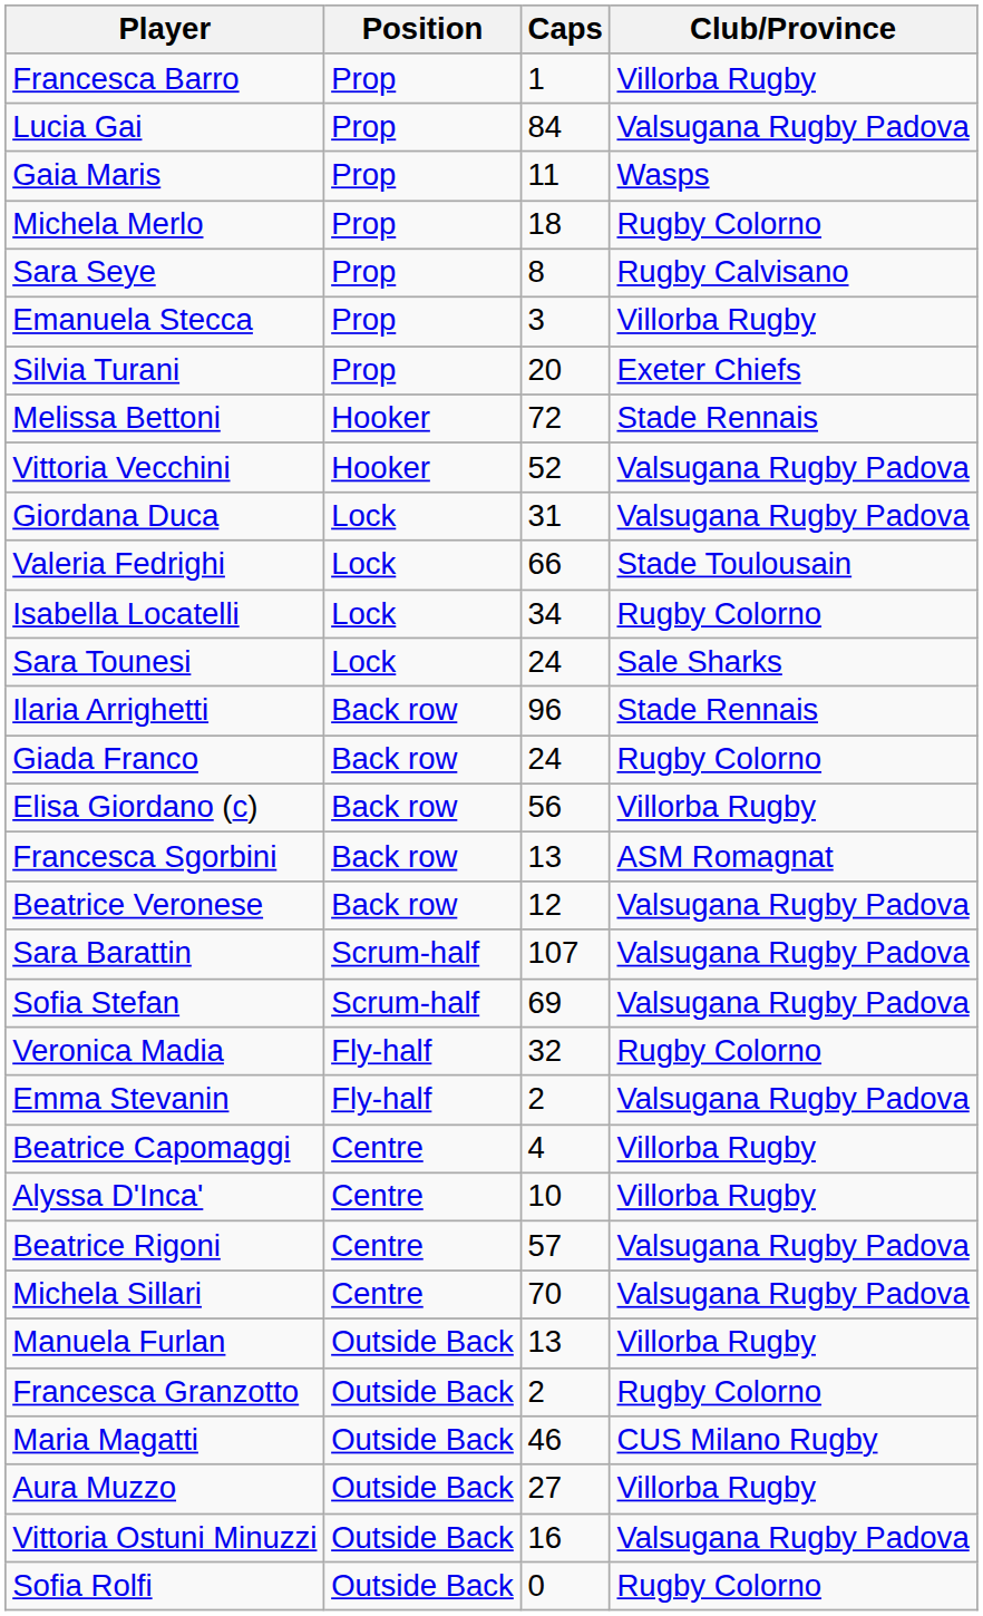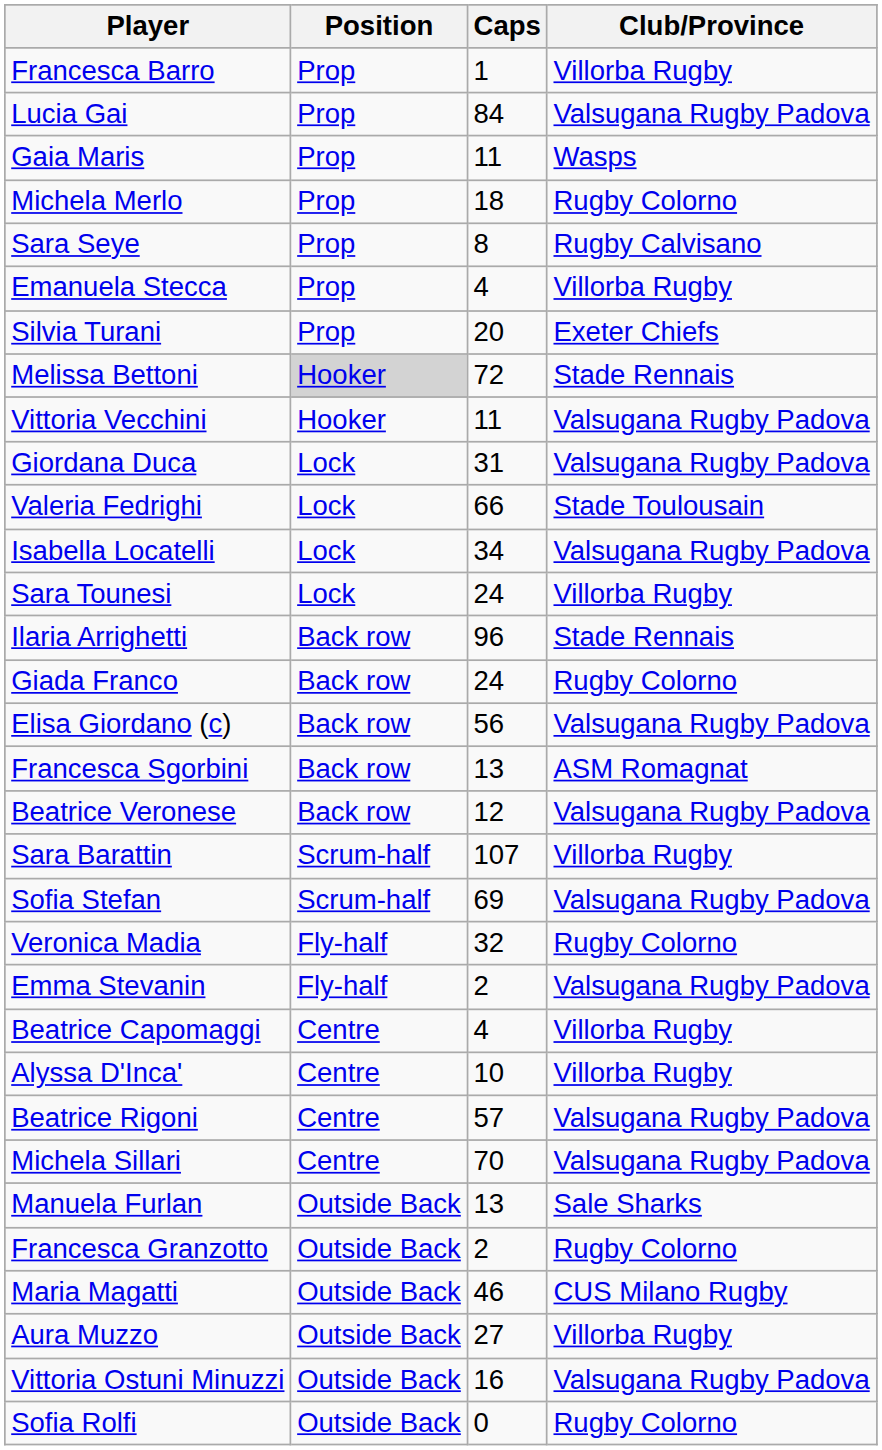 <table class="wikitable sortable">
 <tr>
 <th>Player</th>
 <th>Position</th>
 <th>Caps</th>
 <th>Club/Province</th>
 </tr>
 <tr>
 <td><a href='#'>Francesca Barro</a></td>
 <td><a href='#'>Prop</a></td>
 <td>1</td>
 <td> <a href='#'>Villorba Rugby</a></td>
 </tr>
 <tr>
 <td><a href='#'>Lucia Gai</a></td>
 <td><a href='#'>Prop</a></td>
 <td>84</td>
 <td> <a href='#'>Valsugana Rugby Padova</a></td>
 </tr>
 <tr>
 <td><a href='#'>Gaia Maris</a></td>
 <td><a href='#'>Prop</a></td>
 <td>11</td>
 <td> <a href='#'>Wasps</a></td>
 </tr>
 <tr>
 <td><a href='#'>Michela Merlo</a></td>
 <td><a href='#'>Prop</a></td>
 <td>18</td>
 <td> <a href='#'>Rugby Colorno</a></td>
 </tr>
 <tr>
 <td><a href='#'>Sara Seye</a></td>
 <td><a href='#'>Prop</a></td>
 <td>8</td>
 <td> <a href='#'>Rugby Calvisano</a></td>
 </tr>
 <tr>
 <td><a href='#'>Emanuela Stecca</a></td>
 <td><a href='#'>Prop</a></td>
-<td>3</td>
+<td>4</td>
 <td> <a href='#'>Villorba Rugby</a></td>
 </tr>
 <tr>
 <td><a href='#'>Silvia Turani</a></td>
 <td><a href='#'>Prop</a></td>
 <td>20</td>
 <td> <a href='#'>Exeter Chiefs</a></td>
 </tr>
 <tr>
 <td><a href='#'>Melissa Bettoni</a></td>
-<td><a href='#'>Hooker</a></td>
+<td style="background: lightgrey;"><a href='#'>Hooker</a></td>
 <td>72</td>
 <td> <a href='#'>Stade Rennais</a></td>
 </tr>
 <tr>
 <td><a href='#'>Vittoria Vecchini</a></td>
 <td><a href='#'>Hooker</a></td>
-<td>52</td>
+<td>11</td>
 <td> <a href='#'>Valsugana Rugby Padova</a></td>
 </tr>
 <tr>
 <td><a href='#'>Giordana Duca</a></td>
 <td><a href='#'>Lock</a></td>
 <td>31</td>
 <td> <a href='#'>Valsugana Rugby Padova</a></td>
 </tr>
 <tr>
 <td><a href='#'>Valeria Fedrighi</a></td>
 <td><a href='#'>Lock</a></td>
 <td>66</td>
 <td> <a href='#'>Stade Toulousain</a></td>
 </tr>
 <tr>
 <td><a href='#'>Isabella Locatelli</a></td>
 <td><a href='#'>Lock</a></td>
 <td>34</td>
-<td> <a href='#'>Rugby Colorno</a></td>
+<td> <a href='#'>Valsugana Rugby Padova</a></td>
 </tr>
 <tr>
 <td><a href='#'>Sara Tounesi</a></td>
 <td><a href='#'>Lock</a></td>
 <td>24</td>
-<td> <a href='#'>Sale Sharks</a></td>
+<td> <a href='#'>Villorba Rugby</a></td>
 </tr>
 <tr>
 <td><a href='#'>Ilaria Arrighetti</a></td>
 <td><a href='#'>Back row</a></td>
 <td>96</td>
 <td> <a href='#'>Stade Rennais</a></td>
 </tr>
 <tr>
 <td><a href='#'>Giada Franco</a></td>
 <td><a href='#'>Back row</a></td>
 <td>24</td>
 <td> <a href='#'>Rugby Colorno</a></td>
 </tr>
 <tr>
 <td><a href='#'>Elisa Giordano</a> (<a href='#'>c</a>)</td>
 <td><a href='#'>Back row</a></td>
 <td>56</td>
-<td> <a href='#'>Villorba Rugby</a></td>
+<td> <a href='#'>Valsugana Rugby Padova</a></td>
 </tr>
 <tr>
 <td><a href='#'>Francesca Sgorbini</a></td>
 <td><a href='#'>Back row</a></td>
 <td>13</td>
 <td> <a href='#'>ASM Romagnat</a></td>
 </tr>
 <tr>
 <td><a href='#'>Beatrice Veronese</a></td>
 <td><a href='#'>Back row</a></td>
 <td>12</td>
 <td> <a href='#'>Valsugana Rugby Padova</a></td>
 </tr>
 <tr>
 <td><a href='#'>Sara Barattin</a></td>
 <td><a href='#'>Scrum-half</a></td>
 <td>107</td>
-<td> <a href='#'>Valsugana Rugby Padova</a></td>
+<td> <a href='#'>Villorba Rugby</a></td>
 </tr>
 <tr>
 <td><a href='#'>Sofia Stefan</a></td>
 <td><a href='#'>Scrum-half</a></td>
 <td>69</td>
 <td> <a href='#'>Valsugana Rugby Padova</a></td>
 </tr>
 <tr>
 <td><a href='#'>Veronica Madia</a></td>
 <td><a href='#'>Fly-half</a></td>
 <td>32</td>
 <td> <a href='#'>Rugby Colorno</a></td>
 </tr>
 <tr>
 <td><a href='#'>Emma Stevanin</a></td>
 <td><a href='#'>Fly-half</a></td>
 <td>2</td>
 <td> <a href='#'>Valsugana Rugby Padova</a></td>
 </tr>
 <tr>
 <td><a href='#'>Beatrice Capomaggi</a></td>
 <td><a href='#'>Centre</a></td>
 <td>4</td>
 <td> <a href='#'>Villorba Rugby</a></td>
 </tr>
 <tr>
 <td><a href='#'>Alyssa D'Inca'</a></td>
 <td><a href='#'>Centre</a></td>
 <td>10</td>
 <td> <a href='#'>Villorba Rugby</a></td>
 </tr>
 <tr>
 <td><a href='#'>Beatrice Rigoni</a></td>
 <td><a href='#'>Centre</a></td>
 <td>57</td>
 <td> <a href='#'>Valsugana Rugby Padova</a></td>
 </tr>
 <tr>
 <td><a href='#'>Michela Sillari</a></td>
 <td><a href='#'>Centre</a></td>
 <td>70</td>
 <td> <a href='#'>Valsugana Rugby Padova</a></td>
 </tr>
 <tr>
 <td><a href='#'>Manuela Furlan</a></td>
 <td><a href='#'>Outside Back</a></td>
 <td>13</td>
-<td> <a href='#'>Villorba Rugby</a></td>
+<td> <a href='#'>Sale Sharks</a></td>
 </tr>
 <tr>
 <td><a href='#'>Francesca Granzotto</a></td>
 <td><a href='#'>Outside Back</a></td>
 <td>2</td>
 <td> <a href='#'>Rugby Colorno</a></td>
 </tr>
 <tr>
 <td><a href='#'>Maria Magatti</a></td>
 <td><a href='#'>Outside Back</a></td>
 <td>46</td>
 <td> <a href='#'>CUS Milano Rugby</a></td>
 </tr>
 <tr>
 <td><a href='#'>Aura Muzzo</a></td>
 <td><a href='#'>Outside Back</a></td>
 <td>27</td>
 <td> <a href='#'>Villorba Rugby</a></td>
 </tr>
 <tr>
 <td><a href='#'>Vittoria Ostuni Minuzzi</a></td>
 <td><a href='#'>Outside Back</a></td>
 <td>16</td>
 <td> <a href='#'>Valsugana Rugby Padova</a></td>
 </tr>
 <tr>
 <td><a href='#'>Sofia Rolfi</a></td>
 <td><a href='#'>Outside Back</a></td>
 <td>0</td>
 <td> <a href='#'>Rugby Colorno</a></td>
 </tr>
 </table>
